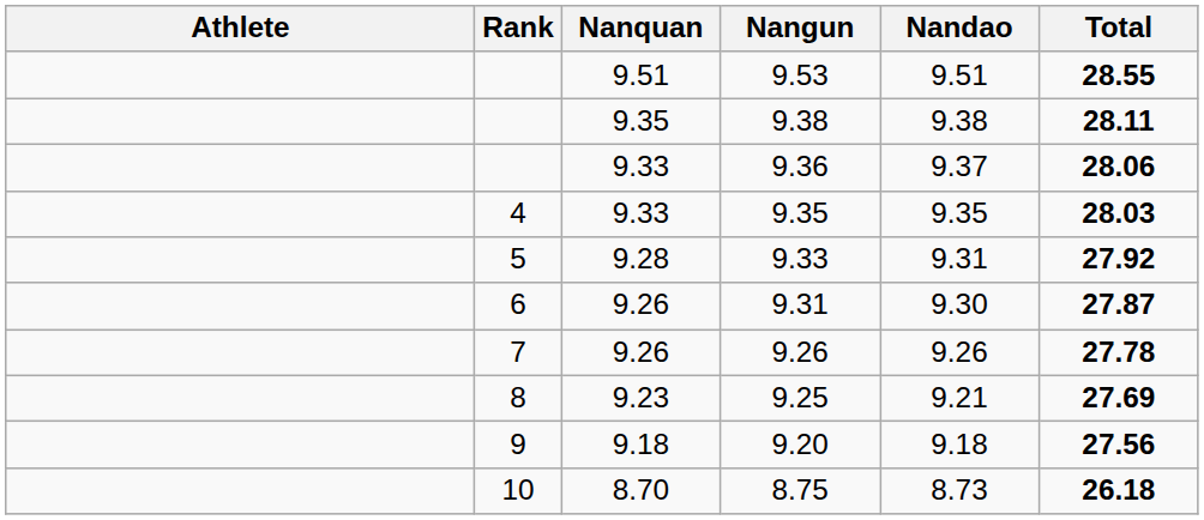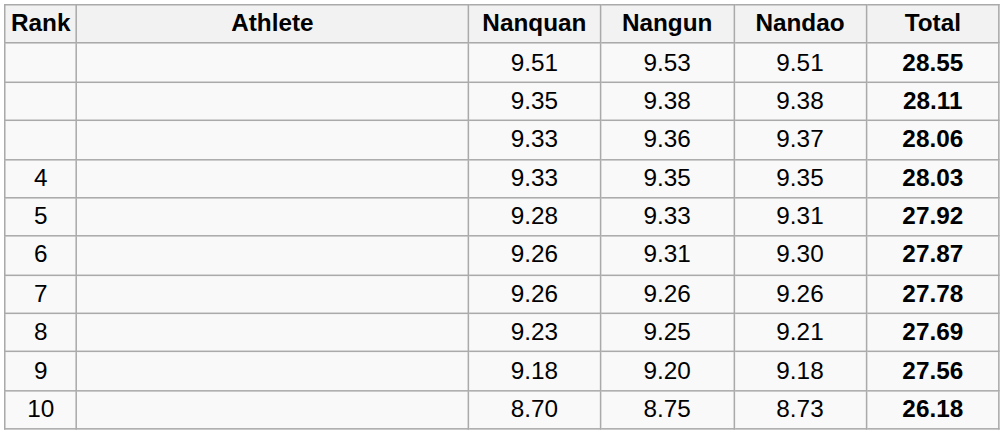 <table class=wikitable style="text-align:center">
 <tr>
+<th width=40>Rank</th>
 <th width=250>Athlete</th>
-<th width=40>Rank</th>
 <th width=80>Nanquan</th>
 <th width=80>Nangun</th>
 <th width=80>Nandao</th>
 <th width=80>Total</th>
 </tr>
 <tr>
+<td></td>
 <td align=left></td>
-<td></td>
 <td>9.51</td>
 <td>9.53</td>
 <td>9.51</td>
 <td><strong>28.55</strong></td>
 </tr>
 <tr>
+<td></td>
 <td align=left></td>
-<td></td>
 <td>9.35</td>
 <td>9.38</td>
 <td>9.38</td>
 <td><strong>28.11</strong></td>
 </tr>
 <tr>
+<td></td>
 <td align=left></td>
-<td></td>
 <td>9.33</td>
 <td>9.36</td>
 <td>9.37</td>
 <td><strong>28.06</strong></td>
 </tr>
 <tr>
+<td>4</td>
 <td align=left></td>
-<td>4</td>
 <td>9.33</td>
 <td>9.35</td>
 <td>9.35</td>
 <td><strong>28.03</strong></td>
 </tr>
 <tr>
+<td>5</td>
 <td align=left></td>
-<td>5</td>
 <td>9.28</td>
 <td>9.33</td>
 <td>9.31</td>
 <td><strong>27.92</strong></td>
 </tr>
 <tr>
+<td>6</td>
 <td align=left></td>
-<td>6</td>
 <td>9.26</td>
 <td>9.31</td>
 <td>9.30</td>
 <td><strong>27.87</strong></td>
 </tr>
 <tr>
+<td>7</td>
 <td align=left></td>
-<td>7</td>
 <td>9.26</td>
 <td>9.26</td>
 <td>9.26</td>
 <td><strong>27.78</strong></td>
 </tr>
 <tr>
+<td>8</td>
 <td align=left></td>
-<td>8</td>
 <td>9.23</td>
 <td>9.25</td>
 <td>9.21</td>
 <td><strong>27.69</strong></td>
 </tr>
 <tr>
+<td>9</td>
 <td align=left></td>
-<td>9</td>
 <td>9.18</td>
 <td>9.20</td>
 <td>9.18</td>
 <td><strong>27.56</strong></td>
 </tr>
 <tr>
+<td>10</td>
 <td align=left></td>
-<td>10</td>
 <td>8.70</td>
 <td>8.75</td>
 <td>8.73</td>
 <td><strong>26.18</strong></td>
 </tr>
 </table>
